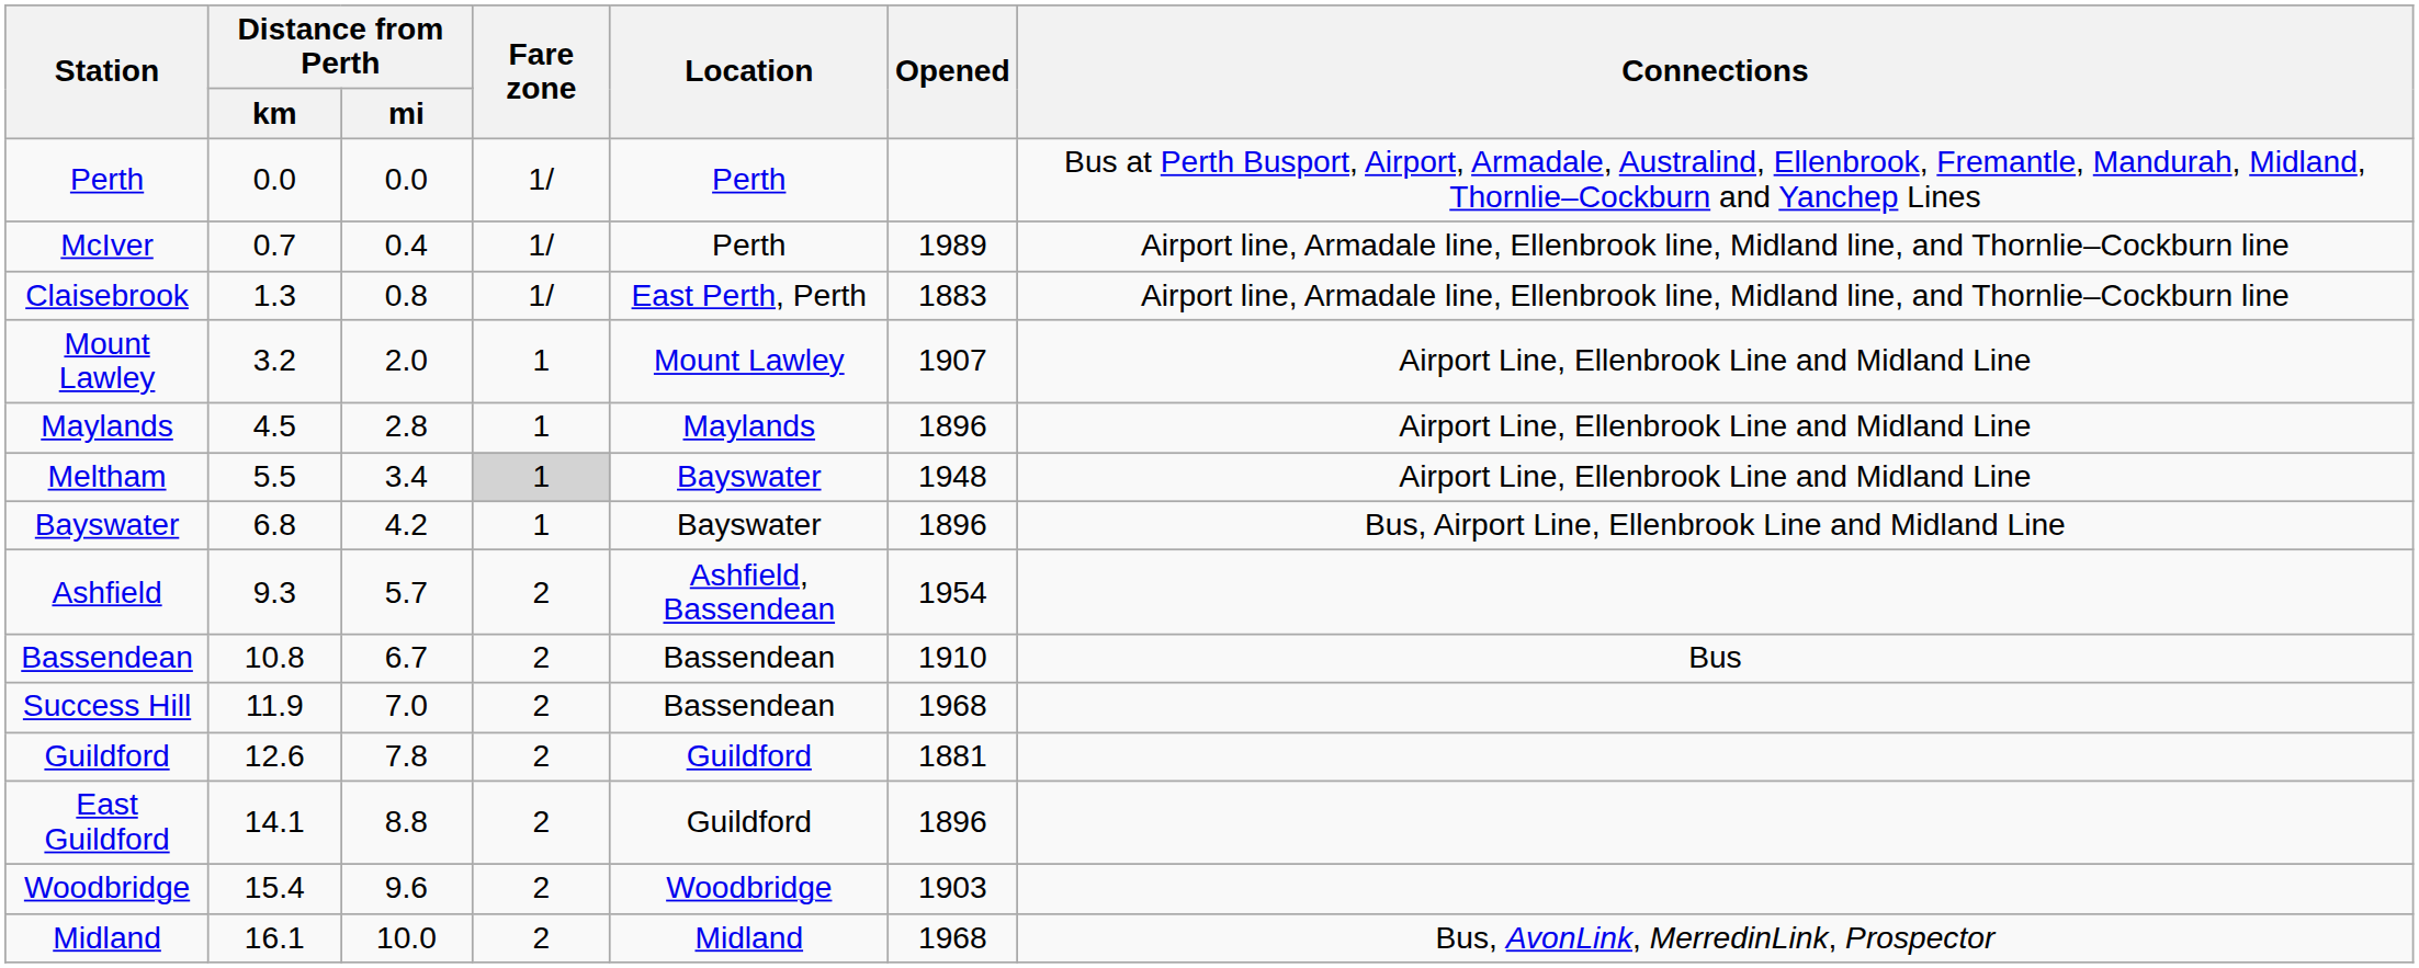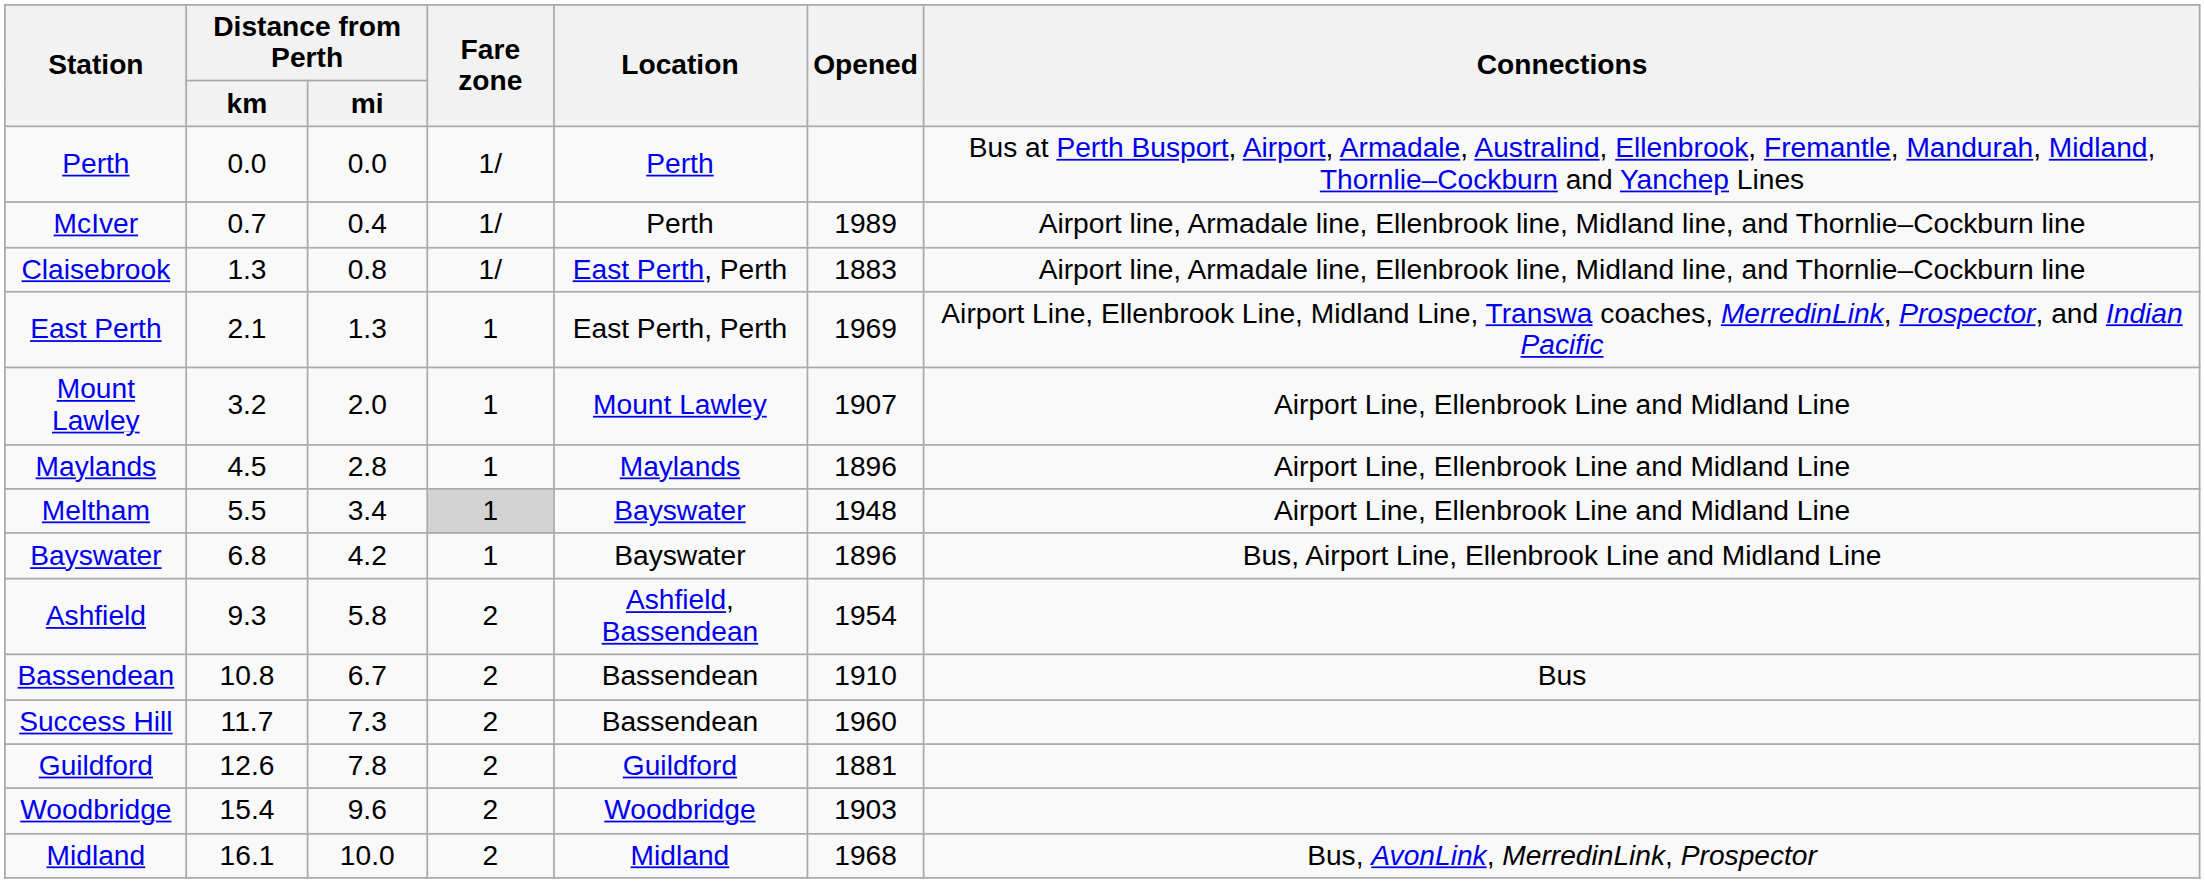 <table class="wikitable sortable" style="text-align:center">
 <tr>
 <th rowspan="2" scope="col" class="unsortable">Station</th>
 <th colspan="2">Distance from Perth</th>
 <th rowspan="2">Fare zone</th>
 <th rowspan="2" scope="col" class="unsortable">Location</th>
 <th rowspan="2">Opened</th>
 <th rowspan="2" scope="col" class="unsortable">Connections</th>
 </tr>
 <tr>
 <th>km</th>
 <th>mi</th>
 </tr>
 <tr>
 <td><a href='#'>Perth</a></td>
 <td>0.0</td>
 <td>0.0</td>
 <td>1/</td>
 <td><a href='#'>Perth</a></td>
 <td></td>
 <td>Bus at <a href='#'>Perth Busport</a>, <a href='#'>Airport</a>, <a href='#'>Armadale</a>, <a href='#'>Australind</a>, <a href='#'>Ellenbrook</a>, <a href='#'>Fremantle</a>, <a href='#'>Mandurah</a>, <a href='#'>Midland</a>, <a href='#'>Thornlie–Cockburn</a> and <a href='#'>Yanchep</a> Lines</td>
 </tr>
 <tr>
 <td><a href='#'>McIver</a></td>
 <td>0.7</td>
 <td>0.4</td>
 <td>1/</td>
 <td>Perth</td>
 <td>1989</td>
 <td>Airport line, Armadale line, Ellenbrook line, Midland line, and Thornlie–Cockburn line</td>
 </tr>
 <tr>
 <td><a href='#'>Claisebrook</a></td>
 <td>1.3</td>
 <td>0.8</td>
 <td>1/</td>
 <td><a href='#'>East Perth</a>, Perth</td>
 <td>1883</td>
 <td>Airport line, Armadale line, Ellenbrook line, Midland line, and Thornlie–Cockburn line</td>
 </tr>
 <tr>
+<td><a href='#'>East Perth</a></td>
+<td>2.1</td>
+<td>1.3</td>
+<td>1</td>
+<td>East Perth, Perth</td>
+<td>1969</td>
+<td>Airport Line, Ellenbrook Line, Midland Line, <a href='#'>Transwa</a> coaches, <em><a href='#'>MerredinLink</a></em>, <em><a href='#'>Prospector</a></em>, and <em><a href='#'>Indian Pacific</a></em></td>
+</tr>
+<tr>
 <td><a href='#'>Mount Lawley</a></td>
 <td>3.2</td>
 <td>2.0</td>
 <td>1</td>
 <td><a href='#'>Mount Lawley</a></td>
 <td>1907</td>
 <td>Airport Line, Ellenbrook Line and Midland Line</td>
 </tr>
 <tr>
 <td><a href='#'>Maylands</a></td>
 <td>4.5</td>
 <td>2.8</td>
 <td>1</td>
 <td><a href='#'>Maylands</a></td>
 <td>1896</td>
 <td>Airport Line, Ellenbrook Line and Midland Line</td>
 </tr>
 <tr>
 <td><a href='#'>Meltham</a></td>
 <td>5.5</td>
 <td>3.4</td>
 <td style="background: lightgrey;">1</td>
 <td><a href='#'>Bayswater</a></td>
 <td>1948</td>
 <td>Airport Line, Ellenbrook Line and Midland Line</td>
 </tr>
 <tr>
 <td><a href='#'>Bayswater</a></td>
 <td>6.8</td>
 <td>4.2</td>
 <td>1</td>
 <td>Bayswater</td>
 <td>1896</td>
 <td>Bus, Airport Line, Ellenbrook Line and Midland Line</td>
 </tr>
 <tr>
 <td><a href='#'>Ashfield</a></td>
 <td>9.3</td>
-<td>5.7</td>
+<td>5.8</td>
 <td>2</td>
 <td><a href='#'>Ashfield</a>, <a href='#'>Bassendean</a></td>
 <td>1954</td>
 <td></td>
 </tr>
 <tr>
 <td><a href='#'>Bassendean</a></td>
 <td>10.8</td>
 <td>6.7</td>
 <td>2</td>
 <td>Bassendean</td>
 <td>1910</td>
 <td>Bus</td>
 </tr>
 <tr>
 <td><a href='#'>Success Hill</a></td>
-<td>11.9</td>
-<td>7.0</td>
+<td>11.7</td>
+<td>7.3</td>
 <td>2</td>
 <td>Bassendean</td>
-<td>1968</td>
+<td>1960</td>
 <td></td>
 </tr>
 <tr>
 <td><a href='#'>Guildford</a></td>
 <td>12.6</td>
 <td>7.8</td>
 <td>2</td>
 <td><a href='#'>Guildford</a></td>
 <td>1881</td>
-<td></td>
-</tr>
-<tr>
-<td><a href='#'>East Guildford</a></td>
-<td>14.1</td>
-<td>8.8</td>
-<td>2</td>
-<td>Guildford</td>
-<td>1896</td>
 <td></td>
 </tr>
 <tr>
 <td><a href='#'>Woodbridge</a></td>
 <td>15.4</td>
 <td>9.6</td>
 <td>2</td>
 <td><a href='#'>Woodbridge</a></td>
 <td>1903</td>
 <td></td>
 </tr>
 <tr>
 <td><a href='#'>Midland</a></td>
 <td>16.1</td>
 <td>10.0</td>
 <td>2</td>
 <td><a href='#'>Midland</a></td>
 <td>1968</td>
 <td>Bus, <em><a href='#'>AvonLink</a></em>, <em>MerredinLink</em>, <em>Prospector</em></td>
 </tr>
 </table>
